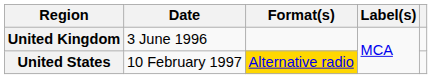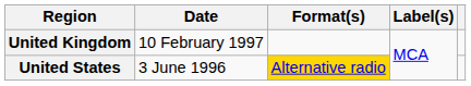 <table class="wikitable plainrowheaders">
 <tr>
 <th scope="col">Region</th>
 <th scope="col">Date</th>
 <th scope="col">Format(s)</th>
 <th scope="col">Label(s)</th>
 <th scope="col"></th>
 </tr>
 <tr>
 <th scope="row">United Kingdom</th>
-<td>3 June 1996</td>
+<td>10 February 1997</td>
 <td></td>
 <td rowspan="2"><a href='#'>MCA</a></td>
 <td></td>
 </tr>
 <tr>
 <th scope="row">United States</th>
-<td>10 February 1997</td>
+<td>3 June 1996</td>
 <td style="background: gold;"><a href='#'>Alternative radio</a></td>
 <td></td>
 </tr>
 </table>
